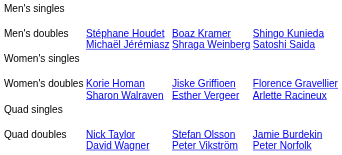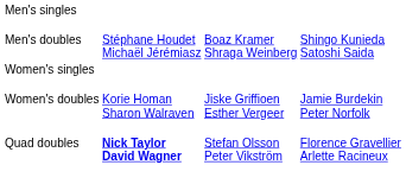 <table>
 <tr>
 <td>Men's singles<br></td>
 <td></td>
 <td></td>
 <td></td>
 </tr>
 <tr>
 <td>Men's doubles<br></td>
 <td> <br> <a href='#'>Stéphane Houdet</a> <br> <a href='#'>Michaël Jérémiasz</a></td>
 <td> <br> <a href='#'>Boaz Kramer</a> <br> <a href='#'>Shraga Weinberg</a></td>
 <td> <br> <a href='#'>Shingo Kunieda</a> <br> <a href='#'>Satoshi Saida</a></td>
 </tr>
 <tr>
 <td>Women's singles<br></td>
 <td></td>
 <td></td>
 <td></td>
 </tr>
 <tr>
 <td>Women's doubles<br></td>
 <td> <br> <a href='#'>Korie Homan</a> <br> <a href='#'>Sharon Walraven</a></td>
 <td> <br> <a href='#'>Jiske Griffioen</a> <br> <a href='#'>Esther Vergeer</a></td>
-<td> <br> <a href='#'>Florence Gravellier</a> <br> <a href='#'>Arlette Racineux</a></td>
-</tr>
-<tr>
-<td>Quad singles<br></td>
-<td></td>
-<td></td>
-<td></td>
+<td> <br> <a href='#'>Jamie Burdekin</a> <br> <a href='#'>Peter Norfolk</a></td>
 </tr>
 <tr>
 <td>Quad doubles<br></td>
-<td> <br> <a href='#'>Nick Taylor</a> <br> <a href='#'>David Wagner</a></td>
+<td><strong> <br> <a href='#'>Nick Taylor</a> <br> <a href='#'>David Wagner</a></strong></td>
 <td> <br> <a href='#'>Stefan Olsson</a> <br> <a href='#'>Peter Vikström</a></td>
-<td> <br> <a href='#'>Jamie Burdekin</a> <br> <a href='#'>Peter Norfolk</a></td>
+<td> <br> <a href='#'>Florence Gravellier</a> <br> <a href='#'>Arlette Racineux</a></td>
 </tr>
 </table>
